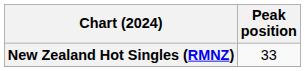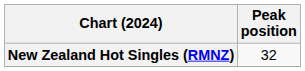 <table class="wikitable sortable plainrowheaders" style="text-align:center">
 <tr>
 <th scope="col">Chart (2024)</th>
 <th scope="col">Peak<br>position</th>
 </tr>
 <tr>
 <th scope="row">New Zealand Hot Singles (<a href='#'>RMNZ</a>)</th>
-<td>33</td>
+<td>32</td>
 </tr>
 <tr>
 </tr>
 <tr>
 </tr>
 </table>
